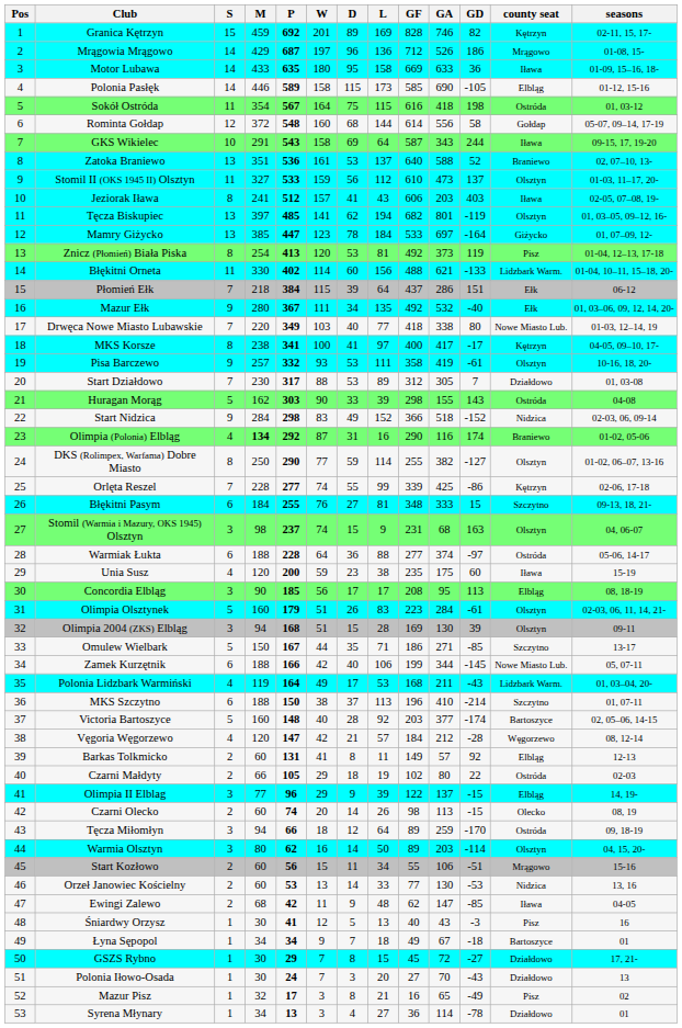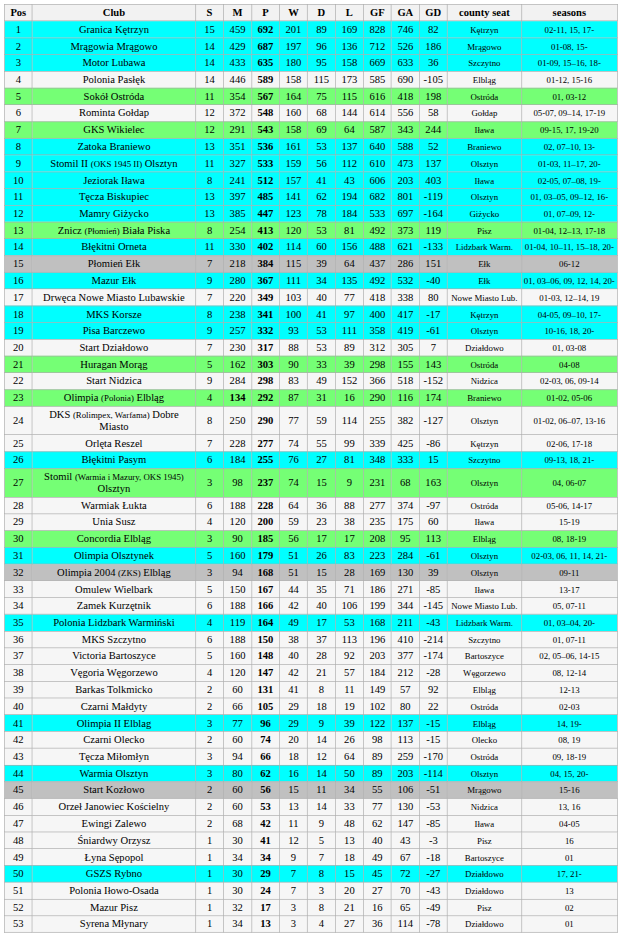 <table class="wikitable sortable" style="margin: 0;background:#ffffff;">
 <tr bgcolor=#e6e6e6>
 <th width=35px>Pos</th>
 <th width=240px>Club</th>
 <th width=35px>S</th>
 <th width=35px>M</th>
 <th width=35px>P</th>
 <th width=35px>W</th>
 <th width=35px>D</th>
 <th width=35px>L</th>
 <th width=35px>GF</th>
 <th width=35px>GA</th>
 <th width=35px>GD</th>
 <th width=105px>county seat</th>
 <th>seasons</th>
 </tr>
 <tr align=center bgcolor=#00FFFF>
 <td>1</td>
 <td>Granica Kętrzyn</td>
 <td>15</td>
 <td>459</td>
 <td><strong>692</strong></td>
 <td>201</td>
 <td>89</td>
 <td>169</td>
 <td>828</td>
 <td>746</td>
 <td>82</td>
 <td><small>Kętrzyn</small></td>
 <td><small>02-11, 15, 17-</small></td>
 </tr>
 <tr align=center bgcolor=#00FFFF>
 <td>2</td>
 <td>Mrągowia Mrągowo</td>
 <td>14</td>
 <td>429</td>
 <td><strong>687</strong></td>
 <td>197</td>
 <td>96</td>
 <td>136</td>
 <td>712</td>
 <td>526</td>
 <td>186</td>
 <td><small>Mrągowo</small></td>
 <td><small>01-08, 15-</small></td>
 </tr>
 <tr align=center bgcolor=#00FFFF>
 <td>3</td>
 <td>Motor Lubawa</td>
 <td>14</td>
 <td>433</td>
 <td><strong>635</strong></td>
 <td>180</td>
 <td>95</td>
 <td>158</td>
 <td>669</td>
 <td>633</td>
 <td>36</td>
-<td><small>Iława</small></td>
+<td><small>Szczytno</small></td>
 <td><small>01-09, 15–16, 18-</small></td>
 </tr>
 <tr align=center bgcolor=#f6f6f6>
 <td>4</td>
 <td>Polonia Pasłęk</td>
 <td>14</td>
 <td>446</td>
 <td><strong>589</strong></td>
 <td>158</td>
 <td>115</td>
 <td>173</td>
 <td>585</td>
 <td>690</td>
 <td>-105</td>
 <td><small>Elbląg</small></td>
 <td><small>01-12, 15-16</small></td>
 </tr>
 <tr align=center bgcolor=#75ff75>
 <td>5</td>
 <td>Sokół Ostróda</td>
 <td>11</td>
 <td>354</td>
 <td><strong>567</strong></td>
 <td>164</td>
 <td>75</td>
 <td>115</td>
 <td>616</td>
 <td>418</td>
 <td>198</td>
 <td><small>Ostróda</small></td>
 <td><small>01, 03-12</small></td>
 </tr>
 <tr align=center bgcolor=#f6f6f6>
 <td>6</td>
 <td>Rominta Gołdap</td>
 <td>12</td>
 <td>372</td>
 <td><strong>548</strong></td>
 <td>160</td>
 <td>68</td>
 <td>144</td>
 <td>614</td>
 <td>556</td>
 <td>58</td>
 <td><small>Gołdap</small></td>
 <td><small>05-07, 09–14, 17-19</small></td>
 </tr>
 <tr align=center bgcolor=#75ff75>
 <td>7</td>
 <td>GKS Wikielec</td>
-<td>10</td>
+<td>12</td>
 <td>291</td>
 <td><strong>543</strong></td>
 <td>158</td>
 <td>69</td>
 <td>64</td>
 <td>587</td>
 <td>343</td>
 <td>244</td>
 <td><small>Iława</small></td>
 <td><small>09-15, 17, 19-20</small></td>
 </tr>
 <tr align=center bgcolor=#00FFFF>
 <td>8</td>
 <td>Zatoka Braniewo</td>
 <td>13</td>
 <td>351</td>
 <td><strong>536</strong></td>
 <td>161</td>
 <td>53</td>
 <td>137</td>
 <td>640</td>
 <td>588</td>
 <td>52</td>
 <td><small>Braniewo</small></td>
 <td><small>02, 07–10, 13-</small></td>
 </tr>
 <tr align=center bgcolor=#00FFFF>
 <td>9</td>
 <td>Stomil II <small>(OKS 1945 II)</small> Olsztyn</td>
 <td>11</td>
 <td>327</td>
 <td><strong>533</strong></td>
 <td>159</td>
 <td>56</td>
 <td>112</td>
 <td>610</td>
 <td>473</td>
 <td>137</td>
 <td><small>Olsztyn</small></td>
 <td><small>01-03, 11–17, 20-</small></td>
 </tr>
 <tr align=center bgcolor=#00FFFF>
 <td>10</td>
 <td>Jeziorak Iława</td>
 <td>8</td>
 <td>241</td>
 <td><strong>512</strong></td>
 <td>157</td>
 <td>41</td>
 <td>43</td>
 <td>606</td>
 <td>203</td>
 <td>403</td>
 <td><small>Iława</small></td>
 <td><small>02-05, 07–08, 19-</small></td>
 </tr>
 <tr align=center bgcolor=#00FFFF>
 <td>11</td>
 <td>Tęcza Biskupiec</td>
 <td>13</td>
 <td>397</td>
 <td><strong>485</strong></td>
 <td>141</td>
 <td>62</td>
 <td>194</td>
 <td>682</td>
 <td>801</td>
 <td>-119</td>
 <td><small>Olsztyn</small></td>
 <td><small>01, 03–05, 09–12, 16-</small></td>
 </tr>
 <tr align=center bgcolor=#00FFFF>
 <td>12</td>
 <td>Mamry Giżycko</td>
 <td>13</td>
 <td>385</td>
 <td><strong>447</strong></td>
 <td>123</td>
 <td>78</td>
 <td>184</td>
 <td>533</td>
 <td>697</td>
 <td>-164</td>
 <td><small>Giżycko</small></td>
 <td><small>01, 07–09, 12-</small></td>
 </tr>
 <tr align=center bgcolor=#75ff75>
 <td>13</td>
 <td>Znicz <small>(Płomień)</small> Biała Piska</td>
 <td>8</td>
 <td>254</td>
 <td><strong>413</strong></td>
 <td>120</td>
 <td>53</td>
 <td>81</td>
 <td>492</td>
 <td>373</td>
 <td>119</td>
 <td><small>Pisz</small></td>
 <td><small>01-04, 12–13, 17-18</small></td>
 </tr>
 <tr align=center bgcolor=#00FFFF>
 <td>14</td>
 <td>Błękitni Orneta</td>
 <td>11</td>
 <td>330</td>
 <td><strong>402</strong></td>
 <td>114</td>
 <td>60</td>
 <td>156</td>
 <td>488</td>
 <td>621</td>
 <td>-133</td>
 <td><small>Lidzbark Warm.</small></td>
 <td><small>01-04, 10–11, 15–18, 20-</small></td>
 </tr>
 <tr align=center bgcolor=#c0c0c0>
 <td>15</td>
 <td>Płomień Ełk</td>
 <td>7</td>
 <td>218</td>
 <td><strong>384</strong></td>
 <td>115</td>
 <td>39</td>
 <td>64</td>
 <td>437</td>
 <td>286</td>
 <td>151</td>
 <td><small>Ełk</small></td>
 <td><small>06-12</small></td>
 </tr>
 <tr align=center bgcolor=#00FFFF>
 <td>16</td>
 <td>Mazur Ełk</td>
 <td>9</td>
 <td>280</td>
 <td><strong>367</strong></td>
 <td>111</td>
 <td>34</td>
 <td>135</td>
 <td>492</td>
 <td>532</td>
 <td>-40</td>
 <td><small>Ełk</small></td>
 <td><small>01, 03–06, 09, 12, 14, 20-</small></td>
 </tr>
 <tr align=center bgcolor=#f6f6f6>
 <td>17</td>
 <td>Drwęca Nowe Miasto Lubawskie</td>
 <td>7</td>
 <td>220</td>
 <td><strong>349</strong></td>
 <td>103</td>
 <td>40</td>
 <td>77</td>
 <td>418</td>
 <td>338</td>
 <td>80</td>
 <td><small>Nowe Miasto Lub.</small></td>
 <td><small>01-03, 12–14, 19</small></td>
 </tr>
 <tr align=center bgcolor=#00FFFF>
 <td>18</td>
 <td>MKS Korsze</td>
 <td>8</td>
 <td>238</td>
 <td><strong>341</strong></td>
 <td>100</td>
 <td>41</td>
 <td>97</td>
 <td>400</td>
 <td>417</td>
 <td>-17</td>
 <td><small>Kętrzyn</small></td>
 <td><small>04-05, 09–10, 17-</small></td>
 </tr>
 <tr align=center bgcolor=#00FFFF>
 <td>19</td>
 <td>Pisa Barczewo</td>
 <td>9</td>
 <td>257</td>
 <td><strong>332</strong></td>
 <td>93</td>
 <td>53</td>
 <td>111</td>
 <td>358</td>
 <td>419</td>
 <td>-61</td>
 <td><small>Olsztyn</small></td>
 <td><small>10-16, 18, 20-</small></td>
 </tr>
 <tr align=center bgcolor=#f6f6f6>
 <td>20</td>
 <td>Start Działdowo</td>
 <td>7</td>
 <td>230</td>
 <td><strong>317</strong></td>
 <td>88</td>
 <td>53</td>
 <td>89</td>
 <td>312</td>
 <td>305</td>
 <td>7</td>
 <td><small>Działdowo</small></td>
 <td><small>01, 03-08</small></td>
 </tr>
 <tr align=center bgcolor=#75ff75>
 <td>21</td>
 <td>Huragan Morąg</td>
 <td>5</td>
 <td>162</td>
 <td><strong>303</strong></td>
 <td>90</td>
 <td>33</td>
 <td>39</td>
 <td>298</td>
 <td>155</td>
 <td>143</td>
 <td><small>Ostróda</small></td>
 <td><small>04-08</small></td>
 </tr>
 <tr align=center bgcolor=#f6f6f6>
 <td>22</td>
 <td>Start Nidzica</td>
 <td>9</td>
 <td>284</td>
 <td><strong>298</strong></td>
 <td>83</td>
 <td>49</td>
 <td>152</td>
 <td>366</td>
 <td>518</td>
 <td>-152</td>
 <td><small>Nidzica</small></td>
 <td><small>02-03, 06, 09-14</small></td>
 </tr>
 <tr align=center bgcolor=#75ff75>
 <td>23</td>
 <td>Olimpia <small>(Polonia)</small> Elbląg</td>
 <td>4</td>
 <td><strong>134</strong></td>
 <td><strong>292</strong></td>
 <td>87</td>
 <td>31</td>
 <td>16</td>
 <td>290</td>
 <td>116</td>
 <td>174</td>
 <td><small>Braniewo</small></td>
 <td><small>01-02, 05-06</small></td>
 </tr>
 <tr align=center bgcolor=#f6f6f6>
 <td>24</td>
 <td>DKS <small>(Rolimpex, Warfama)</small> Dobre Miasto</td>
 <td>8</td>
 <td>250</td>
 <td><strong>290</strong></td>
 <td>77</td>
 <td>59</td>
 <td>114</td>
 <td>255</td>
 <td>382</td>
 <td>-127</td>
 <td><small>Olsztyn</small></td>
 <td><small>01-02, 06–07, 13-16</small></td>
 </tr>
 <tr align=center bgcolor=#f6f6f6>
 <td>25</td>
 <td>Orlęta Reszel</td>
 <td>7</td>
 <td>228</td>
 <td><strong>277</strong></td>
 <td>74</td>
 <td>55</td>
 <td>99</td>
 <td>339</td>
 <td>425</td>
 <td>-86</td>
 <td><small>Kętrzyn</small></td>
 <td><small>02-06, 17-18</small></td>
 </tr>
 <tr align=center bgcolor=#00FFFF>
 <td>26</td>
 <td>Błękitni Pasym</td>
 <td>6</td>
 <td>184</td>
 <td><strong>255</strong></td>
 <td>76</td>
 <td>27</td>
 <td>81</td>
 <td>348</td>
 <td>333</td>
 <td>15</td>
 <td><small>Szczytno</small></td>
 <td><small>09-13, 18, 21-</small></td>
 </tr>
 <tr align=center bgcolor=#75ff75>
 <td>27</td>
 <td>Stomil <small>(Warmia i Mazury, OKS 1945)</small> Olsztyn</td>
 <td>3</td>
 <td>98</td>
 <td><strong>237</strong></td>
 <td>74</td>
 <td>15</td>
 <td>9</td>
 <td>231</td>
 <td>68</td>
 <td>163</td>
 <td><small>Olsztyn</small></td>
 <td><small>04, 06-07</small></td>
 </tr>
 <tr align=center bgcolor=#f6f6f6>
 <td>28</td>
 <td>Warmiak Łukta</td>
 <td>6</td>
 <td>188</td>
 <td><strong>228</strong></td>
 <td>64</td>
 <td>36</td>
 <td>88</td>
 <td>277</td>
 <td>374</td>
 <td>-97</td>
 <td><small>Ostróda</small></td>
 <td><small>05-06, 14-17</small></td>
 </tr>
 <tr align=center bgcolor=#f6f6f6>
 <td>29</td>
 <td>Unia Susz</td>
 <td>4</td>
 <td>120</td>
 <td><strong>200</strong></td>
 <td>59</td>
 <td>23</td>
 <td>38</td>
 <td>235</td>
 <td>175</td>
 <td>60</td>
 <td><small>Iława</small></td>
 <td><small>15-19</small></td>
 </tr>
 <tr align=center bgcolor=#75ff75>
 <td>30</td>
 <td>Concordia Elbląg</td>
 <td>3</td>
 <td>90</td>
 <td><strong>185</strong></td>
 <td>56</td>
 <td>17</td>
 <td>17</td>
 <td>208</td>
 <td>95</td>
 <td>113</td>
 <td><small>Elbląg</small></td>
 <td><small>08, 18-19</small></td>
 </tr>
 <tr align=center bgcolor=#00FFFF>
 <td>31</td>
 <td>Olimpia Olsztynek</td>
 <td>5</td>
 <td>160</td>
 <td><strong>179</strong></td>
 <td>51</td>
 <td>26</td>
 <td>83</td>
 <td>223</td>
 <td>284</td>
 <td>-61</td>
 <td><small>Olsztyn</small></td>
 <td><small>02-03, 06, 11, 14, 21-</small></td>
 </tr>
 <tr align=center bgcolor=#c0c0c0>
 <td>32</td>
 <td>Olimpia 2004 <small>(ZKS)</small> Elbląg</td>
 <td>3</td>
 <td>94</td>
 <td><strong>168</strong></td>
 <td>51</td>
 <td>15</td>
 <td>28</td>
 <td>169</td>
 <td>130</td>
 <td>39</td>
 <td><small>Olsztyn</small></td>
 <td><small>09-11</small></td>
 </tr>
 <tr align=center bgcolor=#f6f6f6>
 <td>33</td>
 <td>Omulew Wielbark</td>
 <td>5</td>
 <td>150</td>
 <td><strong>167</strong></td>
 <td>44</td>
 <td>35</td>
 <td>71</td>
 <td>186</td>
 <td>271</td>
 <td>-85</td>
-<td><small>Szczytno</small></td>
+<td><small>Iława</small></td>
 <td><small>13-17</small></td>
 </tr>
 <tr align=center bgcolor=#f6f6f6>
 <td>34</td>
 <td>Zamek Kurzętnik</td>
 <td>6</td>
 <td>188</td>
 <td><strong>166</strong></td>
 <td>42</td>
 <td>40</td>
 <td>106</td>
 <td>199</td>
 <td>344</td>
 <td>-145</td>
 <td><small>Nowe Miasto Lub.</small></td>
 <td><small>05, 07-11</small></td>
 </tr>
 <tr align=center bgcolor=#00FFFF>
 <td>35</td>
 <td>Polonia Lidzbark Warmiński</td>
 <td>4</td>
 <td>119</td>
 <td><strong>164</strong></td>
 <td>49</td>
 <td>17</td>
 <td>53</td>
 <td>168</td>
 <td>211</td>
 <td>-43</td>
 <td><small>Lidzbark Warm.</small></td>
 <td><small>01, 03–04, 20-</small></td>
 </tr>
 <tr align=center bgcolor=#f6f6f6>
 <td>36</td>
 <td>MKS Szczytno</td>
 <td>6</td>
 <td>188</td>
 <td><strong>150</strong></td>
 <td>38</td>
 <td>37</td>
 <td>113</td>
 <td>196</td>
 <td>410</td>
 <td>-214</td>
 <td><small>Szczytno</small></td>
 <td><small>01, 07-11</small></td>
 </tr>
 <tr align=center bgcolor=#f6f6f6>
 <td>37</td>
 <td>Victoria Bartoszyce</td>
 <td>5</td>
 <td>160</td>
 <td><strong>148</strong></td>
 <td>40</td>
 <td>28</td>
 <td>92</td>
 <td>203</td>
 <td>377</td>
 <td>-174</td>
 <td><small>Bartoszyce</small></td>
 <td><small>02, 05–06, 14-15</small></td>
 </tr>
 <tr align=center bgcolor=#f6f6f6>
 <td>38</td>
 <td>Vęgoria Węgorzewo</td>
 <td>4</td>
 <td>120</td>
 <td><strong>147</strong></td>
 <td>42</td>
 <td>21</td>
 <td>57</td>
 <td>184</td>
 <td>212</td>
 <td>-28</td>
 <td><small>Węgorzewo</small></td>
 <td><small>08, 12-14</small></td>
 </tr>
 <tr align=center bgcolor=#f6f6f6>
 <td>39</td>
 <td>Barkas Tolkmicko</td>
 <td>2</td>
 <td>60</td>
 <td><strong>131</strong></td>
 <td>41</td>
 <td>8</td>
 <td>11</td>
 <td>149</td>
 <td>57</td>
 <td>92</td>
 <td><small>Elbląg</small></td>
 <td><small>12-13</small></td>
 </tr>
 <tr align=center bgcolor=#f6f6f6>
 <td>40</td>
 <td>Czarni Małdyty</td>
 <td>2</td>
 <td>66</td>
 <td><strong>105</strong></td>
 <td>29</td>
 <td>18</td>
 <td>19</td>
 <td>102</td>
 <td>80</td>
 <td>22</td>
 <td><small>Ostróda</small></td>
 <td><small>02-03</small></td>
 </tr>
 <tr align=center bgcolor=#00FFFF>
 <td>41</td>
 <td>Olimpia II Elblag</td>
 <td>3</td>
 <td>77</td>
 <td><strong>96</strong></td>
 <td>29</td>
 <td>9</td>
 <td>39</td>
 <td>122</td>
 <td>137</td>
 <td>-15</td>
 <td><small>Elbląg</small></td>
 <td><small>14, 19-</small></td>
 </tr>
 <tr align=center bgcolor=#f6f6f6>
 <td>42</td>
 <td>Czarni Olecko</td>
 <td>2</td>
 <td>60</td>
 <td><strong>74</strong></td>
 <td>20</td>
 <td>14</td>
 <td>26</td>
 <td>98</td>
 <td>113</td>
 <td>-15</td>
 <td><small>Olecko</small></td>
 <td><small>08, 19</small></td>
 </tr>
 <tr align=center bgcolor=#f6f6f6>
 <td>43</td>
 <td>Tęcza Miłomłyn</td>
 <td>3</td>
 <td>94</td>
 <td><strong>66</strong></td>
 <td>18</td>
 <td>12</td>
 <td>64</td>
 <td>89</td>
 <td>259</td>
 <td>-170</td>
 <td><small>Ostróda</small></td>
 <td><small>09, 18-19</small></td>
 </tr>
 <tr align=center bgcolor=#00FFFF>
 <td>44</td>
 <td>Warmia Olsztyn</td>
 <td>3</td>
 <td>80</td>
 <td><strong>62</strong></td>
 <td>16</td>
 <td>14</td>
 <td>50</td>
 <td>89</td>
 <td>203</td>
 <td>-114</td>
 <td><small>Olsztyn</small></td>
 <td><small>04, 15, 20-</small></td>
 </tr>
 <tr align=center bgcolor=#c0c0c0>
 <td>45</td>
 <td>Start Kozłowo</td>
 <td>2</td>
 <td>60</td>
 <td><strong>56</strong></td>
 <td>15</td>
 <td>11</td>
 <td>34</td>
 <td>55</td>
 <td>106</td>
 <td>-51</td>
 <td><small>Mrągowo</small></td>
 <td><small>15-16</small></td>
 </tr>
 <tr align=center bgcolor=#f6f6f6>
 <td>46</td>
 <td>Orzeł Janowiec Kościelny</td>
 <td>2</td>
 <td>60</td>
 <td><strong>53</strong></td>
 <td>13</td>
 <td>14</td>
 <td>33</td>
 <td>77</td>
 <td>130</td>
 <td>-53</td>
 <td><small>Nidzica</small></td>
 <td><small>13, 16</small></td>
 </tr>
 <tr align=center bgcolor=#f6f6f6>
 <td>47</td>
 <td>Ewingi Zalewo</td>
 <td>2</td>
 <td>68</td>
 <td><strong>42</strong></td>
 <td>11</td>
 <td>9</td>
 <td>48</td>
 <td>62</td>
 <td>147</td>
 <td>-85</td>
 <td><small>Iława</small></td>
 <td><small>04-05</small></td>
 </tr>
 <tr align=center bgcolor=#f6f6f6>
 <td>48</td>
 <td>Śniardwy Orzysz</td>
 <td>1</td>
 <td>30</td>
 <td><strong>41</strong></td>
 <td>12</td>
 <td>5</td>
 <td>13</td>
 <td>40</td>
 <td>43</td>
 <td>-3</td>
 <td><small>Pisz</small></td>
 <td><small>16</small></td>
 </tr>
 <tr align=center bgcolor=#f6f6f6>
 <td>49</td>
 <td>Łyna Sępopol</td>
 <td>1</td>
 <td>34</td>
 <td><strong>34</strong></td>
 <td>9</td>
 <td>7</td>
 <td>18</td>
 <td>49</td>
 <td>67</td>
 <td>-18</td>
 <td><small>Bartoszyce</small></td>
 <td><small>01</small></td>
 </tr>
 <tr align=center bgcolor=#00FFFF>
 <td>50</td>
 <td>GSZS Rybno</td>
 <td>1</td>
 <td>30</td>
 <td><strong>29</strong></td>
 <td>7</td>
 <td>8</td>
 <td>15</td>
 <td>45</td>
 <td>72</td>
 <td>-27</td>
 <td><small>Działdowo</small></td>
 <td><small>17, 21-</small></td>
 </tr>
 <tr align=center bgcolor=#f6f6f6>
 <td>51</td>
 <td>Polonia Iłowo-Osada</td>
 <td>1</td>
 <td>30</td>
 <td><strong>24</strong></td>
 <td>7</td>
 <td>3</td>
 <td>20</td>
 <td>27</td>
 <td>70</td>
 <td>-43</td>
 <td><small>Działdowo</small></td>
 <td><small>13</small></td>
 </tr>
 <tr align=center bgcolor=#f6f6f6>
 <td>52</td>
 <td>Mazur Pisz</td>
 <td>1</td>
 <td>32</td>
 <td><strong>17</strong></td>
 <td>3</td>
 <td>8</td>
 <td>21</td>
 <td>16</td>
 <td>65</td>
 <td>-49</td>
 <td><small>Pisz</small></td>
 <td><small>02</small></td>
 </tr>
 <tr align=center bgcolor=#f6f6f6>
 <td>53</td>
 <td>Syrena Młynary</td>
 <td>1</td>
 <td>34</td>
 <td><strong>13</strong></td>
 <td>3</td>
 <td>4</td>
 <td>27</td>
 <td>36</td>
 <td>114</td>
 <td>-78</td>
 <td><small>Działdowo</small></td>
 <td><small>01</small></td>
 </tr>
 </table>
